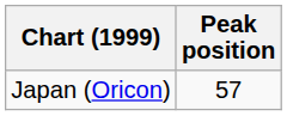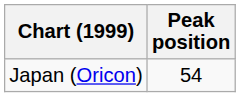 <table class="wikitable sortable plainrowheaders">
 <tr>
 <th scope="col">Chart (1999)</th>
 <th scope="col">Peak<br>position</th>
 </tr>
 <tr>
 <td>Japan (<a href='#'>Oricon</a>)</td>
-<td style="text-align:center;">57</td>
+<td style="text-align:center;">54</td>
 </tr>
 </table>
